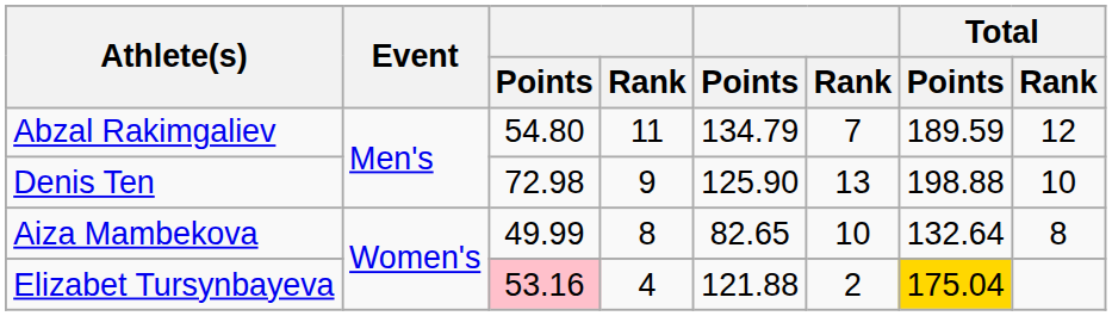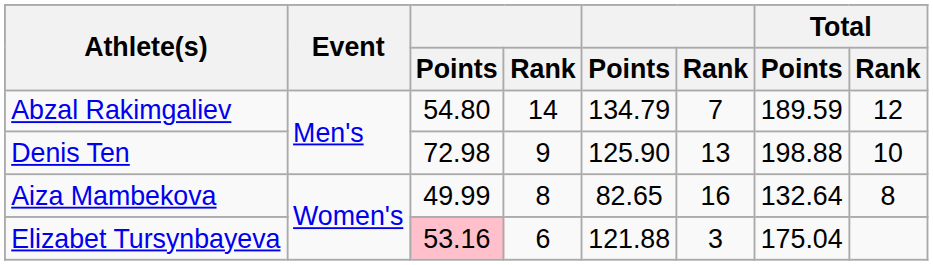 <table class="wikitable" style="font-size:90%">
 <tr>
 <th rowspan="2">Athlete(s)</th>
 <th rowspan="2">Event</th>
 <th colspan="2"></th>
 <th colspan="2"></th>
 <th colspan="2">Total</th>
 </tr>
 <tr>
 <th>Points</th>
 <th>Rank</th>
 <th>Points</th>
 <th>Rank</th>
 <th>Points</th>
 <th>Rank</th>
 </tr>
 <tr align="center">
 <td align="left"><a href='#'>Abzal Rakimgaliev</a></td>
 <td rowspan="2" align="left"><a href='#'>Men's</a></td>
 <td>54.80</td>
-<td>11</td>
+<td>14</td>
 <td>134.79</td>
 <td>7</td>
 <td>189.59</td>
 <td>12</td>
 </tr>
 <tr align="center">
 <td align="left"><a href='#'>Denis Ten</a></td>
 <td>72.98</td>
 <td>9</td>
 <td>125.90</td>
 <td>13</td>
 <td>198.88</td>
 <td>10</td>
 </tr>
 <tr align="center">
 <td align="left"><a href='#'>Aiza Mambekova</a></td>
 <td rowspan="2" align="left"><a href='#'>Women's</a></td>
 <td>49.99</td>
 <td>8</td>
 <td>82.65</td>
-<td>10</td>
+<td>16</td>
 <td>132.64</td>
 <td>8</td>
 </tr>
 <tr align="center">
 <td align="left"><a href='#'>Elizabet Tursynbayeva</a></td>
 <td style="background: pink;">53.16</td>
-<td>4</td>
+<td>6</td>
 <td>121.88</td>
-<td>2</td>
-<td style="background: gold;">175.04</td>
+<td>3</td>
+<td>175.04</td>
 <td></td>
 </tr>
 </table>
